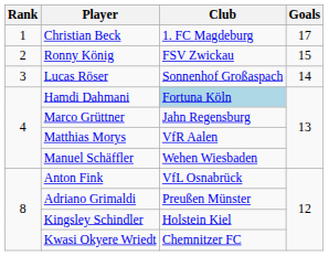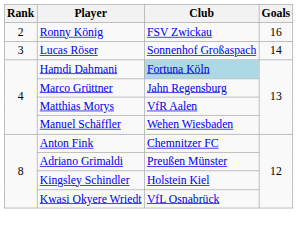 <table class="wikitable" style="text-align:center">
 <tr>
 <th>Rank</th>
 <th>Player</th>
 <th>Club</th>
 <th>Goals</th>
 </tr>
 <tr>
-<td>1</td>
-<td align="left"> <a href='#'>Christian Beck</a></td>
-<td align="left"><a href='#'>1. FC Magdeburg</a></td>
-<td>17</td>
-</tr>
-<tr>
 <td>2</td>
 <td align="left"> <a href='#'>Ronny König</a></td>
 <td align="left"><a href='#'>FSV Zwickau</a></td>
-<td>15</td>
+<td>16</td>
 </tr>
 <tr>
 <td>3</td>
 <td align="left"> <a href='#'>Lucas Röser</a></td>
 <td align="left"><a href='#'>Sonnenhof Großaspach</a></td>
 <td>14</td>
 </tr>
 <tr>
 <td rowspan=4>4</td>
 <td align="left"> <a href='#'>Hamdi Dahmani</a></td>
 <td align="left" style="background: lightblue;"><a href='#'>Fortuna Köln</a></td>
 <td rowspan=4>13</td>
 </tr>
 <tr>
 <td align="left"> <a href='#'>Marco Grüttner</a></td>
 <td align="left"><a href='#'>Jahn Regensburg</a></td>
 </tr>
 <tr>
 <td align="left"> <a href='#'>Matthias Morys</a></td>
 <td align="left"><a href='#'>VfR Aalen</a></td>
 </tr>
 <tr>
 <td align="left"> <a href='#'>Manuel Schäffler</a></td>
 <td align="left"><a href='#'>Wehen Wiesbaden</a></td>
 </tr>
 <tr>
 <td rowspan=4>8</td>
 <td align="left"> <a href='#'>Anton Fink</a></td>
-<td align="left"><a href='#'>VfL Osnabrück</a></td>
+<td align="left"><a href='#'>Chemnitzer FC</a></td>
 <td rowspan=4>12</td>
 </tr>
 <tr>
 <td align="left"> <a href='#'>Adriano Grimaldi</a></td>
 <td align="left"><a href='#'>Preußen Münster</a></td>
 </tr>
 <tr>
 <td align="left"> <a href='#'>Kingsley Schindler</a></td>
 <td align="left"><a href='#'>Holstein Kiel</a></td>
 </tr>
 <tr>
 <td align="left"> <a href='#'>Kwasi Okyere Wriedt</a></td>
-<td align="left"><a href='#'>Chemnitzer FC</a></td>
+<td align="left"><a href='#'>VfL Osnabrück</a></td>
 </tr>
 </table>
